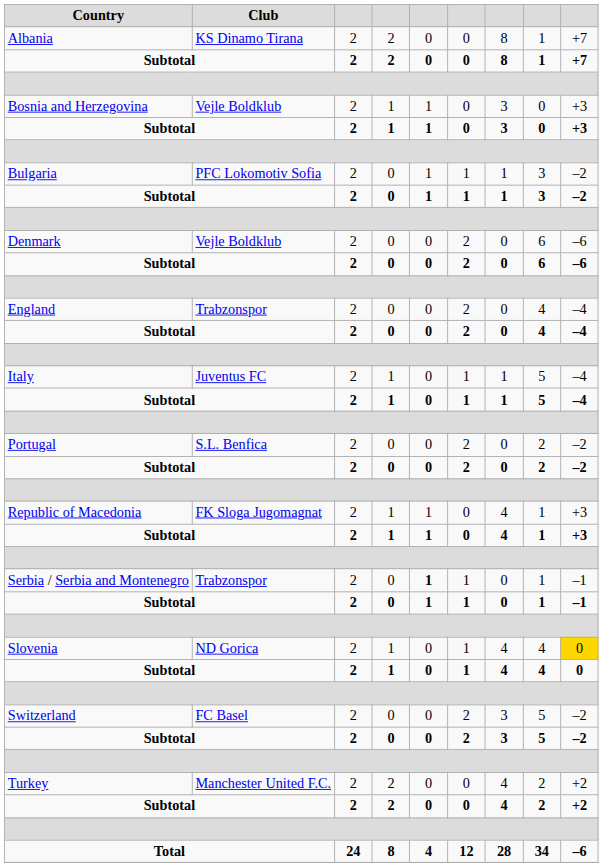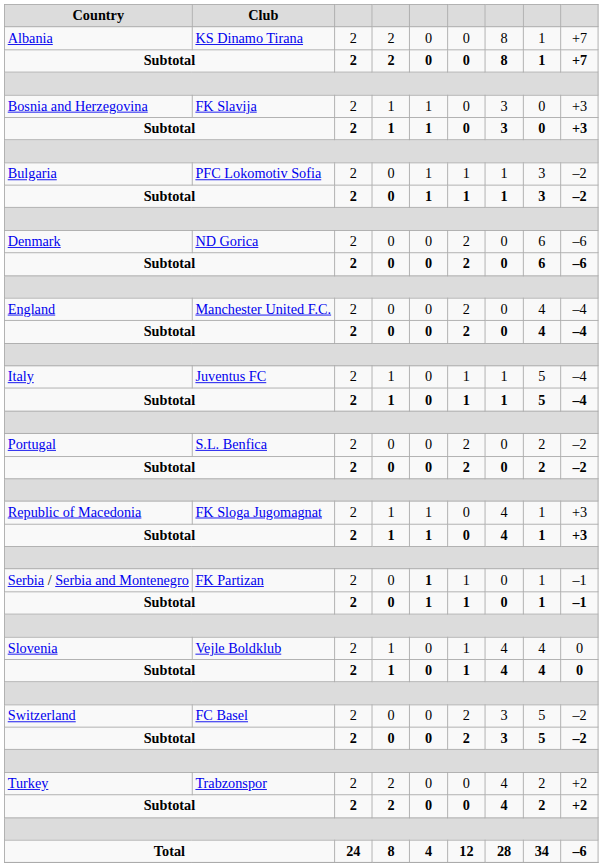 <table class="wikitable" style="text-align: center;">
 <tr>
 <th style="background:#DCDCDC">Country</th>
 <th style="background:#DCDCDC">Club</th>
 <th width="35" style="background:#DCDCDC"></th>
 <th width="35" style="background:#DCDCDC"></th>
 <th width="35" style="background:#DCDCDC"></th>
 <th width="35" style="background:#DCDCDC"></th>
 <th width="35" style="background:#DCDCDC"></th>
 <th width="35" style="background:#DCDCDC"></th>
 <th width="35" style="background:#DCDCDC"></th>
 </tr>
 <tr>
 <td align=left> <a href='#'>Albania</a></td>
 <td align=left><a href='#'>KS Dinamo Tirana</a></td>
 <td>2</td>
 <td>2</td>
 <td>0</td>
 <td>0</td>
 <td>8</td>
 <td>1</td>
 <td>+7</td>
 </tr>
 <tr>
 <td colspan=2><strong>Subtotal</strong></td>
 <td><strong>2</strong></td>
 <td><strong>2</strong></td>
 <td><strong>0</strong></td>
 <td><strong>0</strong></td>
 <td><strong>8</strong></td>
 <td><strong>1</strong></td>
 <td><strong>+7</strong></td>
 </tr>
 <tr>
 <th colspan=9 height="18" style="background:#DCDCDC"></th>
 </tr>
 <tr>
 <td align=left> <a href='#'>Bosnia and Herzegovina</a></td>
-<td align=left><a href='#'>Vejle Boldklub</a></td>
+<td align=left><a href='#'>FK Slavija</a></td>
 <td>2</td>
 <td>1</td>
 <td>1</td>
 <td>0</td>
 <td>3</td>
 <td>0</td>
 <td>+3</td>
 </tr>
 <tr>
 <td colspan=2><strong>Subtotal</strong></td>
 <td><strong>2</strong></td>
 <td><strong>1</strong></td>
 <td><strong>1</strong></td>
 <td><strong>0</strong></td>
 <td><strong>3</strong></td>
 <td><strong>0</strong></td>
 <td><strong>+3</strong></td>
 </tr>
 <tr>
 <th colspan=9 height="18" style="background:#DCDCDC"></th>
 </tr>
 <tr>
 <td align=left> <a href='#'>Bulgaria</a></td>
 <td align=left><a href='#'>PFC Lokomotiv Sofia</a></td>
 <td>2</td>
 <td>0</td>
 <td>1</td>
 <td>1</td>
 <td>1</td>
 <td>3</td>
 <td>–2</td>
 </tr>
 <tr>
 <td colspan=2><strong>Subtotal</strong></td>
 <td><strong>2</strong></td>
 <td><strong>0</strong></td>
 <td><strong>1</strong></td>
 <td><strong>1</strong></td>
 <td><strong>1</strong></td>
 <td><strong>3</strong></td>
 <td><strong>–2</strong></td>
 </tr>
 <tr>
 <th colspan=9 height="18" style="background:#DCDCDC"></th>
 </tr>
 <tr>
 <td align=left> <a href='#'>Denmark</a></td>
-<td align=left><a href='#'>Vejle Boldklub</a></td>
+<td align=left><a href='#'>ND Gorica</a></td>
 <td>2</td>
 <td>0</td>
 <td>0</td>
 <td>2</td>
 <td>0</td>
 <td>6</td>
 <td>–6</td>
 </tr>
 <tr>
 <td colspan=2><strong>Subtotal</strong></td>
 <td><strong>2</strong></td>
 <td><strong>0</strong></td>
 <td><strong>0</strong></td>
 <td><strong>2</strong></td>
 <td><strong>0</strong></td>
 <td><strong>6</strong></td>
 <td><strong>–6</strong></td>
 </tr>
 <tr>
 <th colspan=9 height="18" style="background:#DCDCDC"></th>
 </tr>
 <tr>
 <td align=left> <a href='#'>England</a></td>
-<td align=left><a href='#'>Trabzonspor</a></td>
+<td align=left><a href='#'>Manchester United F.C.</a></td>
 <td>2</td>
 <td>0</td>
 <td>0</td>
 <td>2</td>
 <td>0</td>
 <td>4</td>
 <td>–4</td>
 </tr>
 <tr>
 <td colspan=2><strong>Subtotal</strong></td>
 <td><strong>2</strong></td>
 <td><strong>0</strong></td>
 <td><strong>0</strong></td>
 <td><strong>2</strong></td>
 <td><strong>0</strong></td>
 <td><strong>4</strong></td>
 <td><strong>–4</strong></td>
 </tr>
 <tr>
 <th colspan=9 height="18" style="background:#DCDCDC"></th>
 </tr>
 <tr>
 <td align=left> <a href='#'>Italy</a></td>
 <td align=left><a href='#'>Juventus FC</a></td>
 <td>2</td>
 <td>1</td>
 <td>0</td>
 <td>1</td>
 <td>1</td>
 <td>5</td>
 <td>–4</td>
 </tr>
 <tr>
 <td colspan=2><strong>Subtotal</strong></td>
 <td><strong>2</strong></td>
 <td><strong>1</strong></td>
 <td><strong>0</strong></td>
 <td><strong>1</strong></td>
 <td><strong>1</strong></td>
 <td><strong>5</strong></td>
 <td><strong>–4</strong></td>
 </tr>
 <tr>
 <th colspan=9 height="18" style="background:#DCDCDC"></th>
 </tr>
 <tr>
 <td align=left> <a href='#'>Portugal</a></td>
 <td align=left><a href='#'>S.L. Benfica</a></td>
 <td>2</td>
 <td>0</td>
 <td>0</td>
 <td>2</td>
 <td>0</td>
 <td>2</td>
 <td>–2</td>
 </tr>
 <tr>
 <td colspan=2><strong>Subtotal</strong></td>
 <td><strong>2</strong></td>
 <td><strong>0</strong></td>
 <td><strong>0</strong></td>
 <td><strong>2</strong></td>
 <td><strong>0</strong></td>
 <td><strong>2</strong></td>
 <td><strong>–2</strong></td>
 </tr>
 <tr>
 <th colspan=9 height="18" style="background:#DCDCDC"></th>
 </tr>
 <tr>
 <td align=left> <a href='#'>Republic of Macedonia</a></td>
 <td align=left><a href='#'>FK Sloga Jugomagnat</a></td>
 <td>2</td>
 <td>1</td>
 <td>1</td>
 <td>0</td>
 <td>4</td>
 <td>1</td>
 <td>+3</td>
 </tr>
 <tr>
 <td colspan=2><strong>Subtotal</strong></td>
 <td><strong>2</strong></td>
 <td><strong>1</strong></td>
 <td><strong>1</strong></td>
 <td><strong>0</strong></td>
 <td><strong>4</strong></td>
 <td><strong>1</strong></td>
 <td><strong>+3</strong></td>
 </tr>
 <tr>
 <th colspan=9 height="18" style="background:#DCDCDC"></th>
 </tr>
 <tr>
 <td align=left> <a href='#'>Serbia</a> /  <a href='#'>Serbia and Montenegro</a></td>
-<td align=left><a href='#'>Trabzonspor</a></td>
+<td align=left><a href='#'>FK Partizan</a></td>
 <td>2</td>
 <td>0</td>
 <td><strong>1</strong></td>
 <td>1</td>
 <td>0</td>
 <td>1</td>
 <td>–1</td>
 </tr>
 <tr>
 <td colspan=2><strong>Subtotal</strong></td>
 <td><strong>2</strong></td>
 <td><strong>0</strong></td>
 <td><strong>1</strong></td>
 <td><strong>1</strong></td>
 <td><strong>0</strong></td>
 <td><strong>1</strong></td>
 <td><strong>–1</strong></td>
 </tr>
 <tr>
 <th colspan=9 height="18" style="background:#DCDCDC"></th>
 </tr>
 <tr>
 <td align=left> <a href='#'>Slovenia</a></td>
-<td align=left><a href='#'>ND Gorica</a></td>
+<td align=left><a href='#'>Vejle Boldklub</a></td>
 <td>2</td>
 <td>1</td>
 <td>0</td>
 <td>1</td>
 <td>4</td>
 <td>4</td>
-<td style="background: gold;">0</td>
+<td>0</td>
 </tr>
 <tr>
 <td colspan=2><strong>Subtotal</strong></td>
 <td><strong>2</strong></td>
 <td><strong>1</strong></td>
 <td><strong>0</strong></td>
 <td><strong>1</strong></td>
 <td><strong>4</strong></td>
 <td><strong>4</strong></td>
 <td><strong>0</strong></td>
 </tr>
 <tr>
 <th colspan=9 height="18" style="background:#DCDCDC"></th>
 </tr>
 <tr>
 <td align=left> <a href='#'>Switzerland</a></td>
 <td align=left><a href='#'>FC Basel</a></td>
 <td>2</td>
 <td>0</td>
 <td>0</td>
 <td>2</td>
 <td>3</td>
 <td>5</td>
 <td>–2</td>
 </tr>
 <tr>
 <td colspan=2><strong>Subtotal</strong></td>
 <td><strong>2</strong></td>
 <td><strong>0</strong></td>
 <td><strong>0</strong></td>
 <td><strong>2</strong></td>
 <td><strong>3</strong></td>
 <td><strong>5</strong></td>
 <td><strong>–2</strong></td>
 </tr>
 <tr>
 <th colspan=9 height="18" style="background:#DCDCDC"></th>
 </tr>
 <tr>
 <td align=left> <a href='#'>Turkey</a></td>
-<td align=left><a href='#'>Manchester United F.C.</a></td>
+<td align=left><a href='#'>Trabzonspor</a></td>
 <td>2</td>
 <td>2</td>
 <td>0</td>
 <td>0</td>
 <td>4</td>
 <td>2</td>
 <td>+2</td>
 </tr>
 <tr>
 <td colspan=2><strong>Subtotal</strong></td>
 <td><strong>2</strong></td>
 <td><strong>2</strong></td>
 <td><strong>0</strong></td>
 <td><strong>0</strong></td>
 <td><strong>4</strong></td>
 <td><strong>2</strong></td>
 <td><strong>+2</strong></td>
 </tr>
 <tr>
 <th colspan=9 height="18" style="background:#DCDCDC"></th>
 </tr>
 <tr>
 <td colspan=2><strong>Total</strong></td>
 <td><strong>24</strong></td>
 <td><strong>8</strong></td>
 <td><strong>4</strong></td>
 <td><strong>12</strong></td>
 <td><strong>28</strong></td>
 <td><strong>34</strong></td>
 <td><strong>–6</strong></td>
 </tr>
 <tr>
 </tr>
 </table>
